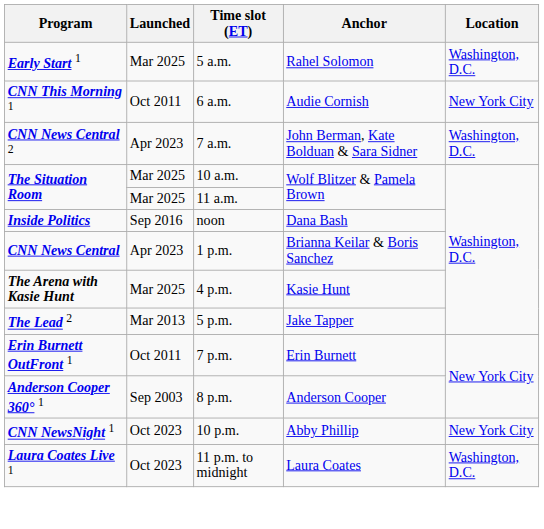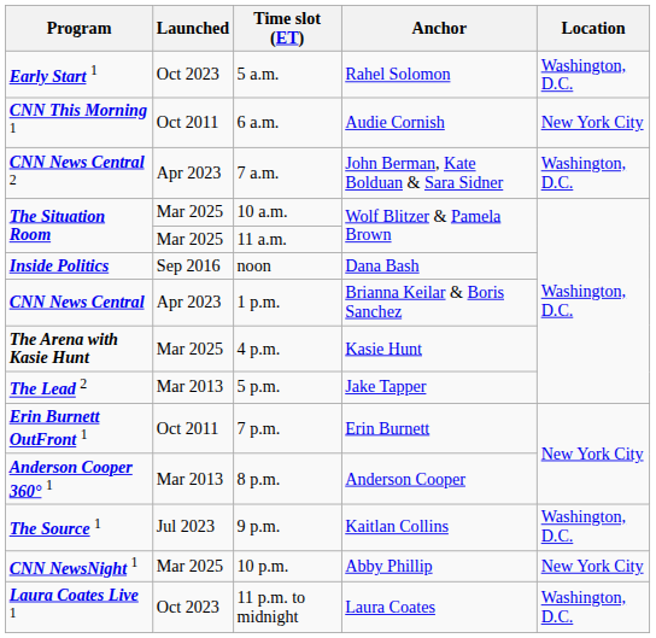 <table class="wikitable">
 <tr>
 <th>Program</th>
 <th>Launched</th>
 <th>Time slot (<a href='#'>ET</a>)</th>
 <th>Anchor</th>
 <th>Location</th>
 </tr>
 <tr>
 <td><strong><em><a href='#'>Early Start</a></em></strong> <sup>1</sup></td>
-<td>Mar 2025</td>
+<td>Oct 2023</td>
 <td>5 a.m.</td>
 <td><a href='#'>Rahel Solomon</a></td>
 <td><a href='#'>Washington, D.C.</a></td>
 </tr>
 <tr>
 <td><strong><em><a href='#'>CNN This Morning</a></em></strong> <sup>1</sup></td>
 <td>Oct 2011</td>
 <td>6 a.m.</td>
 <td><a href='#'>Audie Cornish</a></td>
 <td><a href='#'>New York City</a></td>
 </tr>
 <tr>
 <td><strong><em><a href='#'>CNN News Central</a></em></strong> <sup>2</sup></td>
 <td>Apr 2023</td>
 <td>7 a.m.</td>
 <td><a href='#'>John Berman</a>, <a href='#'>Kate Bolduan</a> & <a href='#'>Sara Sidner</a></td>
 <td><a href='#'>Washington, D.C.</a></td>
 </tr>
 <tr>
 <td rowspan="2"><strong><em><a href='#'>The Situation Room</a></em></strong></td>
 <td>Mar 2025</td>
 <td>10 a.m.</td>
 <td rowspan="2"><a href='#'>Wolf Blitzer</a> & <a href='#'>Pamela Brown</a></td>
 <td rowspan="6"><a href='#'>Washington, D.C.</a></td>
 </tr>
 <tr>
 <td>Mar 2025</td>
 <td>11 a.m.</td>
 </tr>
 <tr>
 <td><strong><em><a href='#'>Inside Politics</a></em></strong></td>
 <td>Sep 2016</td>
 <td>noon</td>
 <td><a href='#'>Dana Bash</a></td>
 </tr>
 <tr>
 <td><strong><em><a href='#'>CNN News Central</a></em></strong></td>
 <td>Apr 2023</td>
 <td>1 p.m.</td>
 <td><a href='#'>Brianna Keilar</a> & <a href='#'>Boris Sanchez</a></td>
 </tr>
 <tr>
 <td><strong><em>The Arena with Kasie Hunt</em></strong></td>
 <td>Mar 2025</td>
 <td>4 p.m.</td>
 <td><a href='#'>Kasie Hunt</a></td>
 </tr>
 <tr>
 <td><strong><em><a href='#'>The Lead</a></em></strong> <sup>2</sup></td>
 <td>Mar 2013</td>
 <td>5 p.m.</td>
 <td><a href='#'>Jake Tapper</a></td>
 </tr>
 <tr>
 <td><strong><em><a href='#'>Erin Burnett OutFront</a></em></strong> <sup>1</sup></td>
 <td>Oct 2011</td>
 <td>7 p.m.</td>
 <td><a href='#'>Erin Burnett</a></td>
 <td rowspan="2"><a href='#'>New York City</a></td>
 </tr>
 <tr>
 <td><strong><em><a href='#'>Anderson Cooper 360°</a></em></strong> <sup>1</sup></td>
-<td>Sep 2003</td>
+<td>Mar 2013</td>
 <td>8 p.m.</td>
 <td><a href='#'>Anderson Cooper</a></td>
 </tr>
 <tr>
+<td><strong><em><a href='#'>The Source</a></em></strong> <sup>1</sup></td>
+<td>Jul 2023</td>
+<td>9 p.m.</td>
+<td><a href='#'>Kaitlan Collins</a></td>
+<td><a href='#'>Washington, D.C.</a></td>
+</tr>
+<tr>
 <td><strong><em><a href='#'>CNN NewsNight</a></em></strong> <sup>1</sup></td>
-<td>Oct 2023</td>
+<td>Mar 2025</td>
 <td>10 p.m.</td>
 <td><a href='#'>Abby Phillip</a></td>
 <td><a href='#'>New York City</a></td>
 </tr>
 <tr>
 <td><strong><em><a href='#'>Laura Coates Live</a></em></strong> <sup>1</sup></td>
 <td>Oct 2023</td>
 <td>11 p.m. to midnight</td>
 <td><a href='#'>Laura Coates</a></td>
 <td><a href='#'>Washington, D.C.</a></td>
 </tr>
 </table>
